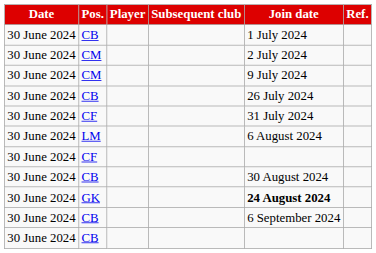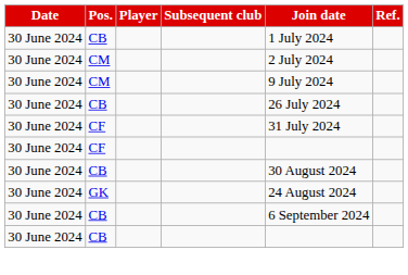 <table class="wikitable plainrowheaders sortable">
 <tr>
 <th style="background:#DD0000;color:#fff;">Date</th>
 <th style="background:#DD0000;color:#fff;">Pos.</th>
 <th style="background:#DD0000;color:#fff;">Player</th>
 <th style="background:#DD0000;color:#fff;">Subsequent club</th>
 <th style="background:#DD0000;color:#fff;">Join date</th>
 <th style="background:#DD0000;color:#fff;">Ref.</th>
 </tr>
 <tr>
 <td>30 June 2024</td>
 <td><a href='#'>CB</a></td>
 <td></td>
 <td></td>
 <td>1 July 2024</td>
 <td></td>
 </tr>
 <tr>
 <td>30 June 2024</td>
 <td><a href='#'>CM</a></td>
 <td></td>
 <td></td>
 <td>2 July 2024</td>
 <td></td>
 </tr>
 <tr>
 <td>30 June 2024</td>
 <td><a href='#'>CM</a></td>
 <td></td>
 <td></td>
 <td>9 July 2024</td>
 <td></td>
 </tr>
 <tr>
 <td>30 June 2024</td>
 <td><a href='#'>CB</a></td>
 <td></td>
 <td></td>
 <td>26 July 2024</td>
 <td></td>
 </tr>
 <tr>
 <td>30 June 2024</td>
 <td><a href='#'>CF</a></td>
 <td></td>
 <td></td>
 <td>31 July 2024</td>
 <td></td>
 </tr>
 <tr>
 <td>30 June 2024</td>
-<td><a href='#'>LM</a></td>
-<td></td>
-<td></td>
-<td>6 August 2024</td>
-<td></td>
-</tr>
-<tr>
-<td>30 June 2024</td>
 <td><a href='#'>CF</a></td>
 <td></td>
 <td></td>
 <td></td>
 <td></td>
 </tr>
 <tr>
 <td>30 June 2024</td>
 <td><a href='#'>CB</a></td>
 <td></td>
 <td></td>
 <td>30 August 2024</td>
 <td></td>
 </tr>
 <tr>
 <td>30 June 2024</td>
 <td><a href='#'>GK</a></td>
 <td></td>
 <td></td>
-<td><strong>24 August 2024</strong></td>
+<td>24 August 2024</td>
 <td></td>
 </tr>
 <tr>
 <td>30 June 2024</td>
 <td><a href='#'>CB</a></td>
 <td></td>
 <td></td>
 <td>6 September 2024</td>
 <td></td>
 </tr>
 <tr>
 <td>30 June 2024</td>
 <td><a href='#'>CB</a></td>
 <td></td>
 <td></td>
 <td></td>
 <td></td>
 </tr>
 </table>
